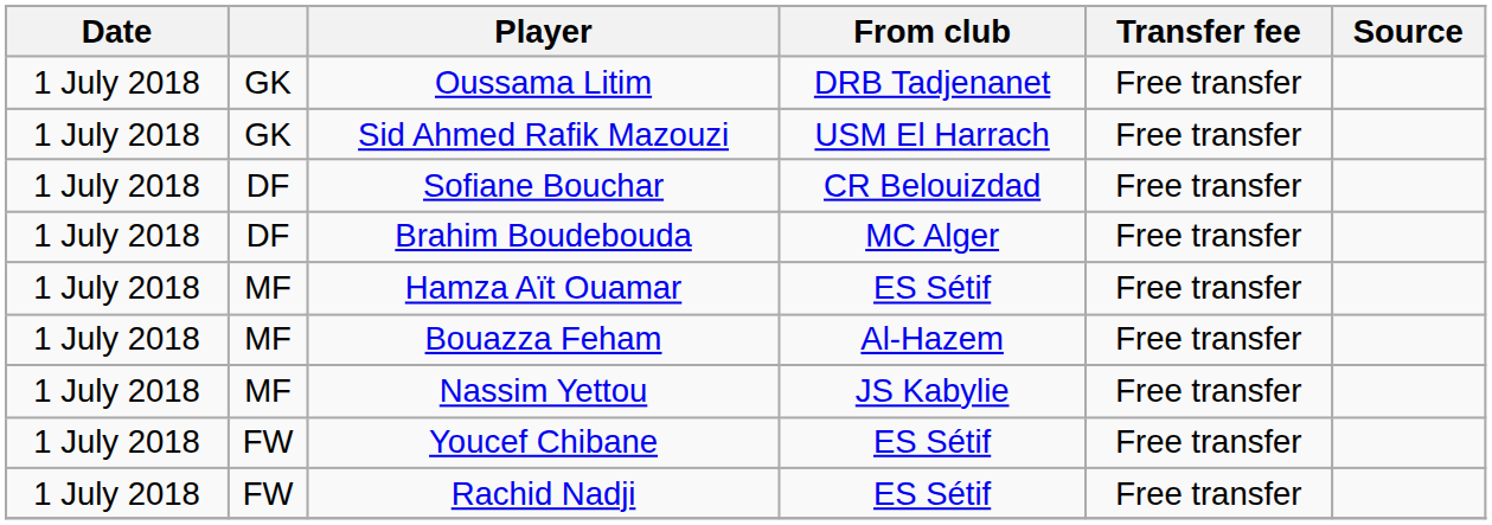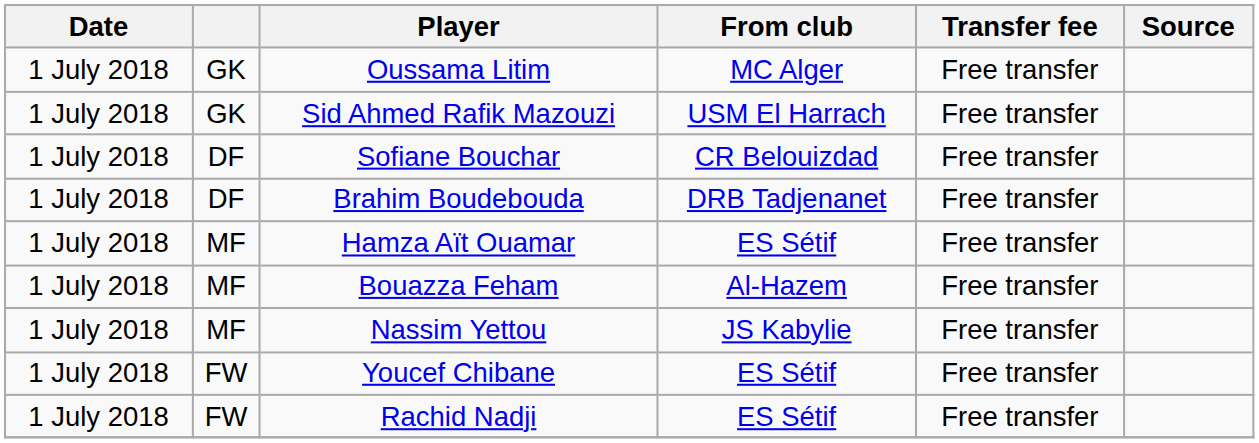 <table class="wikitable sortable" style="width:70%; text-align:center; font-size:85%; text-align:centre;">
 <tr>
 <th>Date</th>
 <th></th>
 <th>Player</th>
 <th>From club</th>
 <th>Transfer fee</th>
 <th>Source</th>
 </tr>
 <tr>
 <td>1 July 2018</td>
 <td>GK</td>
 <td> <a href='#'>Oussama Litim</a></td>
-<td><a href='#'>DRB Tadjenanet</a></td>
+<td><a href='#'>MC Alger</a></td>
 <td>Free transfer</td>
 <td></td>
 </tr>
 <tr>
 <td>1 July 2018</td>
 <td>GK</td>
 <td> <a href='#'>Sid Ahmed Rafik Mazouzi</a></td>
 <td><a href='#'>USM El Harrach</a></td>
 <td>Free transfer</td>
 <td></td>
 </tr>
 <tr>
 <td>1 July 2018</td>
 <td>DF</td>
 <td> <a href='#'>Sofiane Bouchar</a></td>
 <td><a href='#'>CR Belouizdad</a></td>
 <td>Free transfer</td>
 <td></td>
 </tr>
 <tr>
 <td>1 July 2018</td>
 <td>DF</td>
 <td> <a href='#'>Brahim Boudebouda</a></td>
-<td><a href='#'>MC Alger</a></td>
+<td><a href='#'>DRB Tadjenanet</a></td>
 <td>Free transfer</td>
 <td></td>
 </tr>
 <tr>
 <td>1 July 2018</td>
 <td>MF</td>
 <td> <a href='#'>Hamza Aït Ouamar</a></td>
 <td><a href='#'>ES Sétif</a></td>
 <td>Free transfer</td>
 <td></td>
 </tr>
 <tr>
 <td>1 July 2018</td>
 <td>MF</td>
 <td> <a href='#'>Bouazza Feham</a></td>
 <td> <a href='#'>Al-Hazem</a></td>
 <td>Free transfer</td>
 <td></td>
 </tr>
 <tr>
 <td>1 July 2018</td>
 <td>MF</td>
 <td> <a href='#'>Nassim Yettou</a></td>
 <td><a href='#'>JS Kabylie</a></td>
 <td>Free transfer</td>
 <td></td>
 </tr>
 <tr>
 <td>1 July 2018</td>
 <td>FW</td>
 <td> <a href='#'>Youcef Chibane</a></td>
 <td><a href='#'>ES Sétif</a></td>
 <td>Free transfer</td>
 <td></td>
 </tr>
 <tr>
 <td>1 July 2018</td>
 <td>FW</td>
 <td> <a href='#'>Rachid Nadji</a></td>
 <td><a href='#'>ES Sétif</a></td>
 <td>Free transfer</td>
 <td></td>
 </tr>
 <tr>
 </tr>
 </table>
